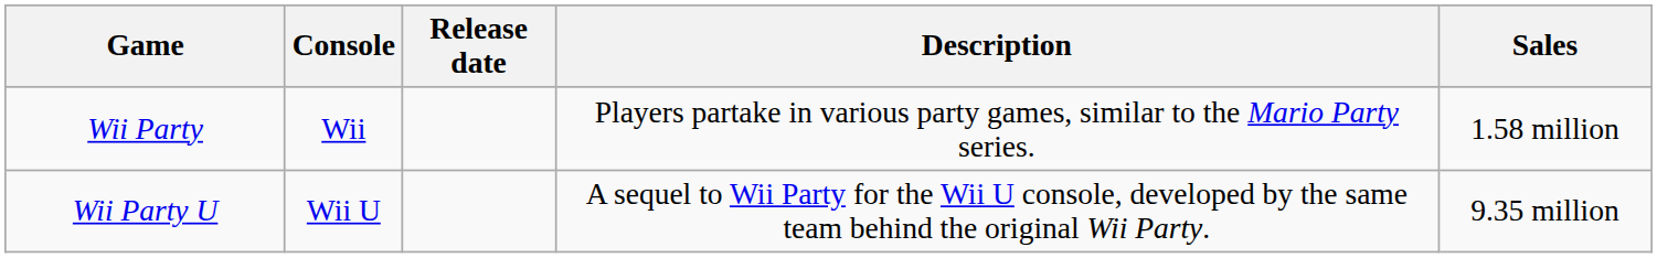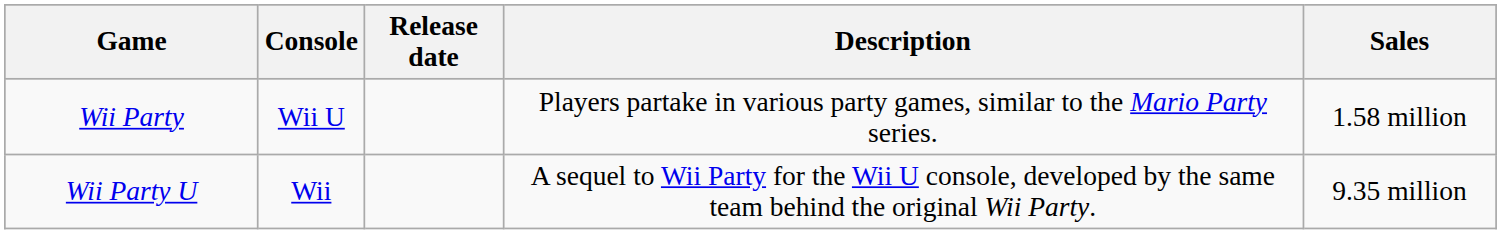 <table class="wikitable" style="text-align:center;">
 <tr>
 <th width="140">Game</th>
 <th>Console</th>
 <th>Release date</th>
 <th>Description</th>
 <th width="105">Sales</th>
 </tr>
 <tr>
 <td><em><a href='#'>Wii Party</a></em></td>
-<td><a href='#'>Wii</a></td>
+<td><a href='#'>Wii U</a></td>
 <td></td>
 <td>Players partake in various party games, similar to the <em><a href='#'>Mario Party</a></em> series.</td>
 <td>1.58 million</td>
 </tr>
 <tr>
 <td><em><a href='#'>Wii Party U</a></em></td>
-<td><a href='#'>Wii U</a></td>
+<td><a href='#'>Wii</a></td>
 <td></td>
 <td>A sequel to <a href='#'>Wii Party</a> for the <a href='#'>Wii U</a> console, developed by the same team behind the original <em>Wii Party</em>.</td>
 <td>9.35 million</td>
 </tr>
 </table>
